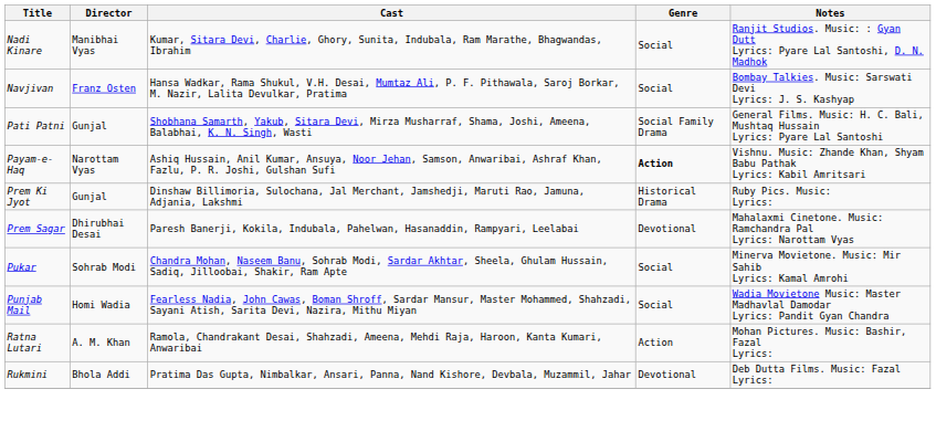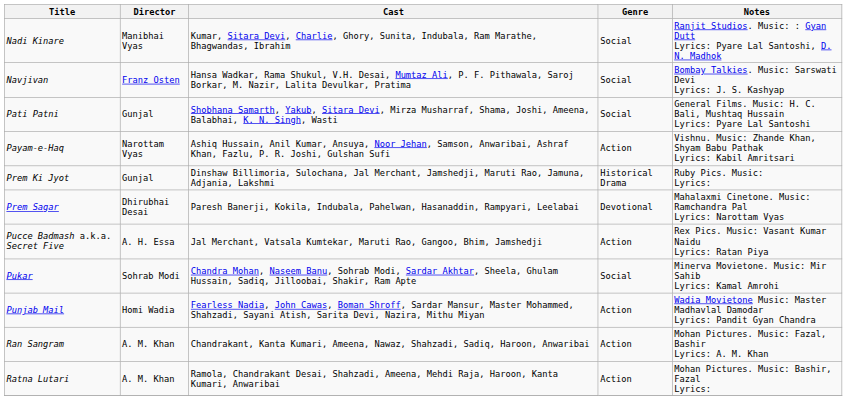 <table class="wikitable">
 <tr>
 <th>Title</th>
 <th>Director</th>
 <th>Cast</th>
 <th>Genre</th>
 <th>Notes</th>
 </tr>
 <tr>
 <td><em>Nadi Kinare</em></td>
 <td>Manibhai Vyas</td>
 <td>Kumar, <a href='#'>Sitara Devi</a>, <a href='#'>Charlie</a>, Ghory, Sunita, Indubala, Ram Marathe, Bhagwandas, Ibrahim</td>
 <td>Social</td>
 <td><a href='#'>Ranjit Studios</a>. Music: : <a href='#'>Gyan Dutt</a><br>Lyrics: Pyare Lal Santoshi, <a href='#'>D. N. Madhok</a></td>
 </tr>
 <tr>
 <td><em>Navjivan</em></td>
 <td><a href='#'>Franz Osten</a></td>
 <td>Hansa Wadkar, Rama Shukul, V.H. Desai, <a href='#'>Mumtaz Ali</a>, P. F. Pithawala, Saroj Borkar, M. Nazir, Lalita Devulkar, Pratima</td>
 <td>Social</td>
 <td><a href='#'>Bombay Talkies</a>. Music: Sarswati Devi<br>Lyrics: J. S. Kashyap</td>
 </tr>
 <tr>
 <td><em>Pati Patni</em></td>
 <td>Gunjal</td>
 <td><a href='#'>Shobhana Samarth</a>, <a href='#'>Yakub</a>, <a href='#'>Sitara Devi</a>,  Mirza Musharraf, Shama, Joshi, Ameena, Balabhai, <a href='#'>K. N. Singh</a>, Wasti</td>
-<td>Social Family Drama</td>
+<td>Social</td>
 <td>General Films.  Music: H. C. Bali, Mushtaq Hussain<br>Lyrics: Pyare Lal Santoshi</td>
 </tr>
 <tr>
 <td><em>Payam-e-Haq</em></td>
 <td>Narottam Vyas</td>
 <td>Ashiq Hussain, Anil Kumar, Ansuya, <a href='#'>Noor Jehan</a>, Samson, Anwaribai, Ashraf Khan, Fazlu, P. R. Joshi, Gulshan Sufi</td>
-<td><strong>Action</strong></td>
+<td>Action</td>
 <td>Vishnu. Music: Zhande Khan, Shyam Babu Pathak<br>Lyrics: Kabil Amritsari</td>
 </tr>
 <tr>
 <td><em>Prem Ki Jyot</em></td>
 <td>Gunjal</td>
 <td>Dinshaw Billimoria, Sulochana, Jal Merchant, Jamshedji, Maruti Rao, Jamuna, Adjania,  Lakshmi</td>
 <td>Historical Drama</td>
 <td>Ruby Pics. Music: <br>Lyrics:</td>
 </tr>
 <tr>
 <td><em><a href='#'>Prem Sagar</a></em></td>
 <td>Dhirubhai Desai</td>
 <td>Paresh Banerji, Kokila, Indubala, Pahelwan, Hasanaddin, Rampyari, Leelabai</td>
 <td>Devotional</td>
 <td>Mahalaxmi Cinetone.  Music: Ramchandra Pal<br>Lyrics: Narottam Vyas</td>
 </tr>
 <tr>
+<td><em>Pucce Badmash</em> a.k.a. <em>Secret Five</em></td>
+<td>A. H. Essa</td>
+<td>Jal Merchant, Vatsala Kumtekar, Maruti Rao, Gangoo, Bhim, Jamshedji</td>
+<td>Action</td>
+<td>Rex Pics.  Music: Vasant Kumar Naidu<br>Lyrics: Ratan Piya</td>
+</tr>
+<tr>
 <td><em><a href='#'>Pukar</a></em></td>
 <td>Sohrab Modi</td>
 <td><a href='#'>Chandra Mohan</a>, <a href='#'>Naseem Banu</a>, Sohrab Modi, <a href='#'>Sardar Akhtar</a>, Sheela, Ghulam Hussain, Sadiq, Jilloobai, Shakir, Ram Apte</td>
 <td>Social</td>
 <td>Minerva Movietone. Music: Mir Sahib<br>Lyrics: Kamal Amrohi</td>
 </tr>
 <tr>
 <td><em><a href='#'>Punjab Mail</a></em></td>
 <td>Homi Wadia</td>
 <td><a href='#'>Fearless Nadia</a>, <a href='#'>John Cawas</a>, <a href='#'>Boman Shroff</a>, Sardar Mansur, Master Mohammed, Shahzadi, Sayani Atish, Sarita Devi, Nazira, Mithu Miyan</td>
-<td>Social</td>
+<td>Action</td>
 <td><a href='#'>Wadia Movietone</a> Music: Master Madhavlal Damodar<br>Lyrics: Pandit Gyan Chandra</td>
+</tr>
+<tr>
+<td><em>Ran Sangram</em></td>
+<td>A. M. Khan</td>
+<td>Chandrakant, Kanta Kumari, Ameena, Nawaz, Shahzadi, Sadiq, Haroon, Anwaribai</td>
+<td>Action</td>
+<td>Mohan Pictures. Music: Fazal, Bashir<br>Lyrics: A. M. Khan</td>
 </tr>
 <tr>
 <td><em>Ratna Lutari</em></td>
 <td>A. M. Khan</td>
 <td>Ramola, Chandrakant Desai, Shahzadi,  Ameena, Mehdi Raja, Haroon, Kanta Kumari, Anwaribai</td>
 <td>Action</td>
 <td>Mohan Pictures. Music: Bashir, Fazal<br>Lyrics:</td>
 </tr>
 <tr>
-<td><em>Rukmini</em></td>
-<td>Bhola Addi</td>
-<td>Pratima Das Gupta, Nimbalkar, Ansari, Panna, Nand Kishore, Devbala, Muzammil, Jahar</td>
-<td>Devotional</td>
-<td>Deb Dutta Films.  Music: Fazal<br>Lyrics:</td>
-</tr>
-<tr>
 </tr>
 </table>
